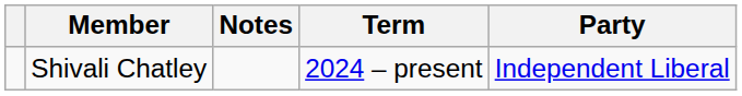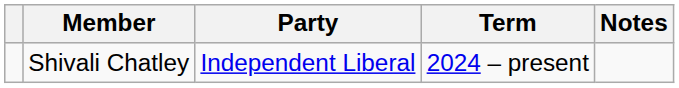 <table class="wikitable" style="text-align:center">
 <tr>
 <th></th>
 <th>Member</th>
+<th>Party</th>
+<th>Term</th>
 <th>Notes</th>
-<th>Term</th>
-<th>Party</th>
 </tr>
 <tr>
 <td> </td>
 <td>Shivali Chatley</td>
+<td><a href='#'>Independent Liberal</a></td>
+<td><a href='#'>2024</a>  – present</td>
 <td></td>
-<td><a href='#'>2024</a>  – present</td>
-<td><a href='#'>Independent Liberal</a></td>
 </tr>
 </table>
